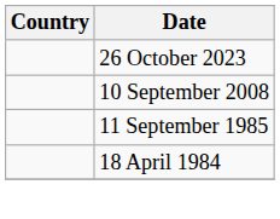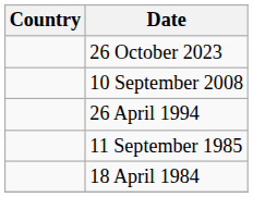 <table class="wikitable">
 <tr>
 <th>Country</th>
 <th>Date</th>
 </tr>
 <tr>
 <td></td>
 <td>26 October 2023</td>
 </tr>
 <tr>
 <td></td>
 <td>10 September 2008</td>
 </tr>
 <tr>
 <td></td>
+<td>26 April 1994</td>
+</tr>
+<tr>
+<td></td>
 <td>11 September 1985</td>
 </tr>
 <tr>
 <td></td>
 <td>18 April 1984</td>
 </tr>
 <tr>
 </tr>
 </table>
